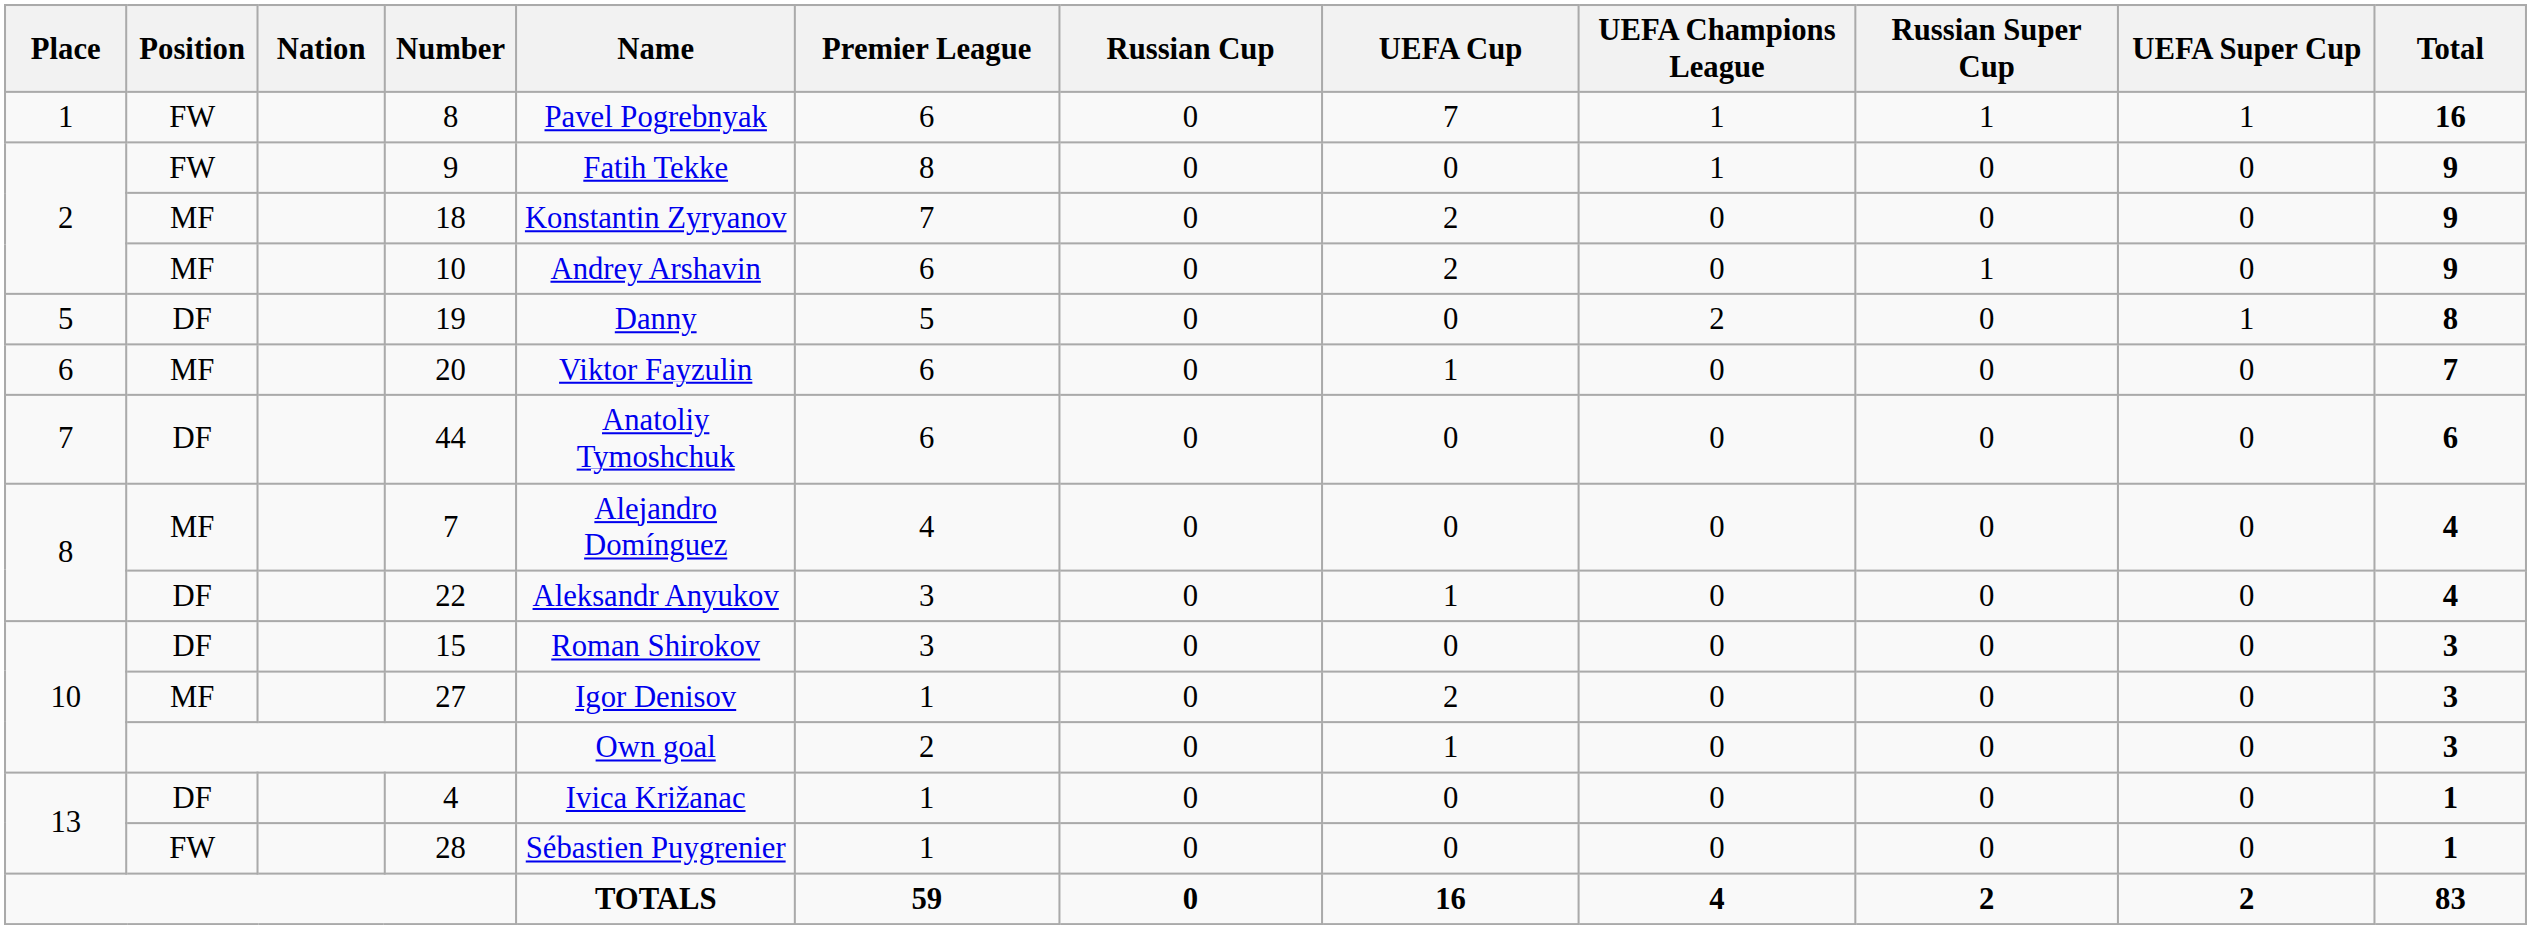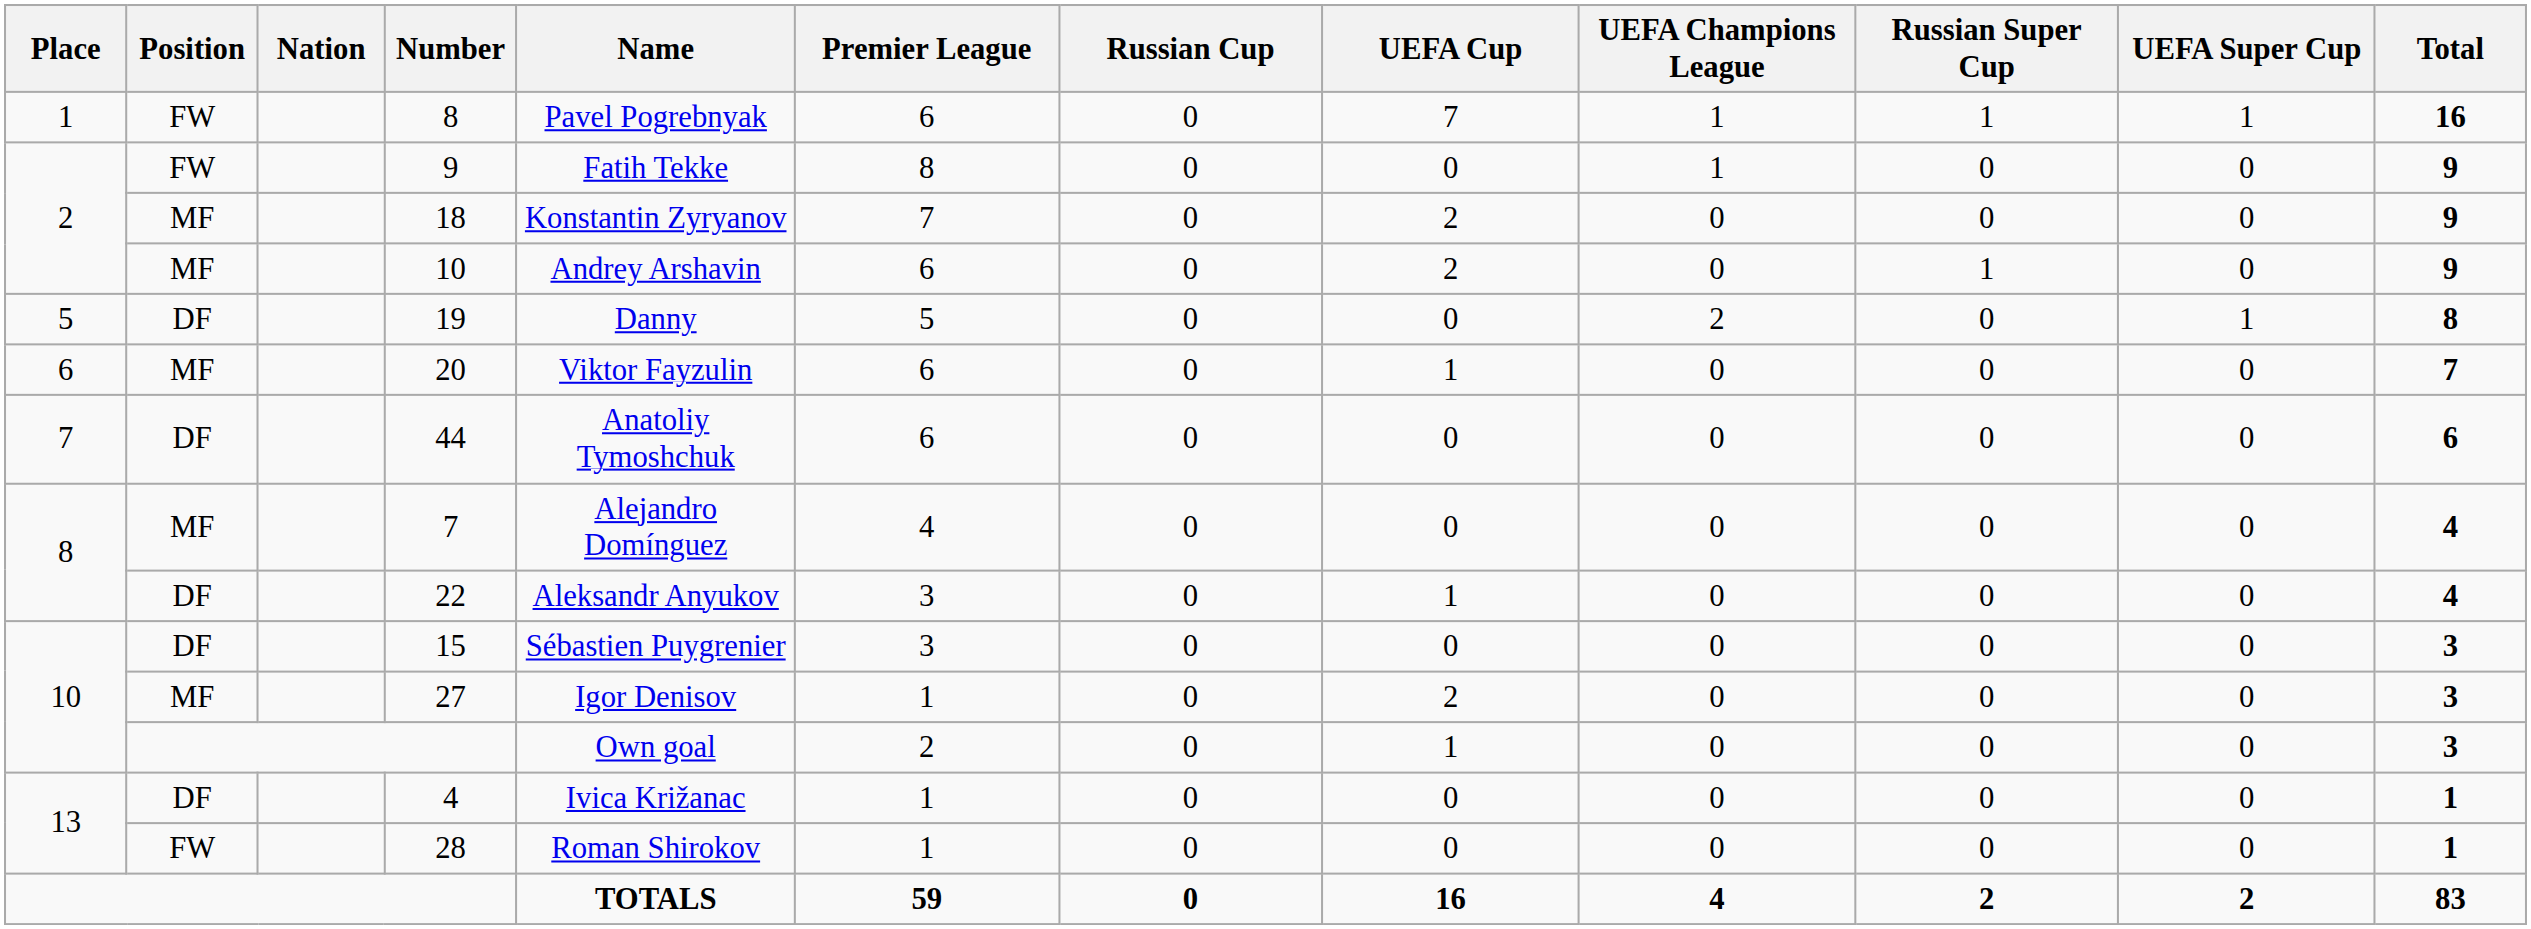 <table class="wikitable" style="font-size: 95%; text-align: center;">
 <tr>
 <th width=60>Place</th>
 <th width=60>Position</th>
 <th width=60>Nation</th>
 <th width=60>Number</th>
 <th width=150>Name</th>
 <th width=150>Premier League</th>
 <th width=150>Russian Cup</th>
 <th width=150>UEFA Cup</th>
 <th width=150>UEFA Champions League</th>
 <th width=150>Russian Super Cup</th>
 <th width=150>UEFA Super Cup</th>
 <th width=80><strong>Total</strong></th>
 </tr>
 <tr>
 <td>1</td>
 <td>FW</td>
 <td></td>
 <td>8</td>
 <td><a href='#'>Pavel Pogrebnyak</a></td>
 <td>6</td>
 <td>0</td>
 <td>7</td>
 <td>1</td>
 <td>1</td>
 <td>1</td>
 <td><strong>16</strong></td>
 </tr>
 <tr>
 <td rowspan="3">2</td>
 <td>FW</td>
 <td></td>
 <td>9</td>
 <td><a href='#'>Fatih Tekke</a></td>
 <td>8</td>
 <td>0</td>
 <td>0</td>
 <td>1</td>
 <td>0</td>
 <td>0</td>
 <td><strong>9</strong></td>
 </tr>
 <tr>
 <td>MF</td>
 <td></td>
 <td>18</td>
 <td><a href='#'>Konstantin Zyryanov</a></td>
 <td>7</td>
 <td>0</td>
 <td>2</td>
 <td>0</td>
 <td>0</td>
 <td>0</td>
 <td><strong>9</strong></td>
 </tr>
 <tr>
 <td>MF</td>
 <td></td>
 <td>10</td>
 <td><a href='#'>Andrey Arshavin</a></td>
 <td>6</td>
 <td>0</td>
 <td>2</td>
 <td>0</td>
 <td>1</td>
 <td>0</td>
 <td><strong>9</strong></td>
 </tr>
 <tr>
 <td>5</td>
 <td>DF</td>
 <td></td>
 <td>19</td>
 <td><a href='#'>Danny</a></td>
 <td>5</td>
 <td>0</td>
 <td>0</td>
 <td>2</td>
 <td>0</td>
 <td>1</td>
 <td><strong>8</strong></td>
 </tr>
 <tr>
 <td>6</td>
 <td>MF</td>
 <td></td>
 <td>20</td>
 <td><a href='#'>Viktor Fayzulin</a></td>
 <td>6</td>
 <td>0</td>
 <td>1</td>
 <td>0</td>
 <td>0</td>
 <td>0</td>
 <td><strong>7</strong></td>
 </tr>
 <tr>
 <td>7</td>
 <td>DF</td>
 <td></td>
 <td>44</td>
 <td><a href='#'>Anatoliy Tymoshchuk</a></td>
 <td>6</td>
 <td>0</td>
 <td>0</td>
 <td>0</td>
 <td>0</td>
 <td>0</td>
 <td><strong>6</strong></td>
 </tr>
 <tr>
 <td rowspan="2">8</td>
 <td>MF</td>
 <td></td>
 <td>7</td>
 <td><a href='#'>Alejandro Domínguez</a></td>
 <td>4</td>
 <td>0</td>
 <td>0</td>
 <td>0</td>
 <td>0</td>
 <td>0</td>
 <td><strong>4</strong></td>
 </tr>
 <tr>
 <td>DF</td>
 <td></td>
 <td>22</td>
 <td><a href='#'>Aleksandr Anyukov</a></td>
 <td>3</td>
 <td>0</td>
 <td>1</td>
 <td>0</td>
 <td>0</td>
 <td>0</td>
 <td><strong>4</strong></td>
 </tr>
 <tr>
 <td rowspan="3">10</td>
 <td>DF</td>
 <td></td>
 <td>15</td>
-<td><a href='#'>Roman Shirokov</a></td>
+<td><a href='#'>Sébastien Puygrenier</a></td>
 <td>3</td>
 <td>0</td>
 <td>0</td>
 <td>0</td>
 <td>0</td>
 <td>0</td>
 <td><strong>3</strong></td>
 </tr>
 <tr>
 <td>MF</td>
 <td></td>
 <td>27</td>
 <td><a href='#'>Igor Denisov</a></td>
 <td>1</td>
 <td>0</td>
 <td>2</td>
 <td>0</td>
 <td>0</td>
 <td>0</td>
 <td><strong>3</strong></td>
 </tr>
 <tr>
 <td colspan="3"></td>
 <td><a href='#'>Own goal</a></td>
 <td>2</td>
 <td>0</td>
 <td>1</td>
 <td>0</td>
 <td>0</td>
 <td>0</td>
 <td><strong>3</strong></td>
 </tr>
 <tr>
 <td rowspan="2">13</td>
 <td>DF</td>
 <td></td>
 <td>4</td>
 <td><a href='#'>Ivica Križanac</a></td>
 <td>1</td>
 <td>0</td>
 <td>0</td>
 <td>0</td>
 <td>0</td>
 <td>0</td>
 <td><strong>1</strong></td>
 </tr>
 <tr>
 <td>FW</td>
 <td></td>
 <td>28</td>
-<td><a href='#'>Sébastien Puygrenier</a></td>
+<td><a href='#'>Roman Shirokov</a></td>
 <td>1</td>
 <td>0</td>
 <td>0</td>
 <td>0</td>
 <td>0</td>
 <td>0</td>
 <td><strong>1</strong></td>
 </tr>
 <tr>
 <td colspan="4"></td>
 <td><strong>TOTALS</strong></td>
 <td><strong>59</strong></td>
 <td><strong>0</strong></td>
 <td><strong>16</strong></td>
 <td><strong>4</strong></td>
 <td><strong>2</strong></td>
 <td><strong>2</strong></td>
 <td><strong>83</strong></td>
 </tr>
 </table>
